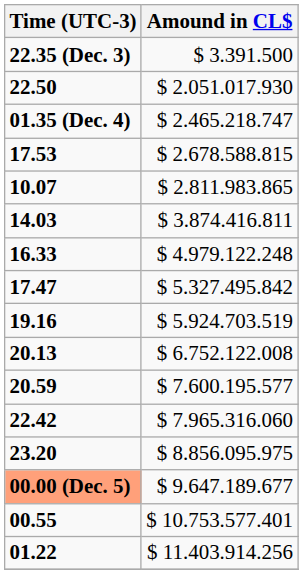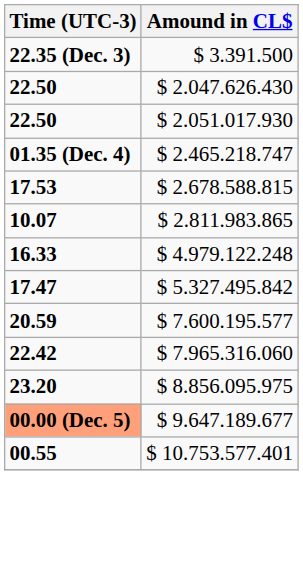 <table class="wikitable">
 <tr>
 <th>Time (UTC-3)</th>
 <th>Amound in <a href='#'>CL$</a></th>
 </tr>
 <tr align=right>
 <td align=left><strong>22.35 (Dec. 3)</strong></td>
 <td>$ 3.391.500</td>
+</tr>
+<tr align=right>
+<td align=left><strong>22.50</strong></td>
+<td>$ 2.047.626.430</td>
 </tr>
 <tr align=right>
 <td align=left><strong>22.50</strong></td>
 <td>$ 2.051.017.930</td>
 </tr>
 <tr align=right>
 <td align=left><strong>01.35 (Dec. 4)</strong></td>
 <td>$ 2.465.218.747</td>
 </tr>
 <tr align=right>
 <td align=left><strong>17.53</strong></td>
 <td>$ 2.678.588.815</td>
 </tr>
 <tr align=right>
 <td align=left><strong>10.07</strong></td>
 <td>$ 2.811.983.865</td>
 </tr>
 <tr align=right>
-<td align=left><strong>14.03</strong></td>
-<td>$ 3.874.416.811</td>
-</tr>
-<tr align=right>
 <td align=left><strong>16.33</strong></td>
 <td>$ 4.979.122.248</td>
 </tr>
 <tr align=right>
 <td align=left><strong>17.47</strong></td>
 <td>$ 5.327.495.842</td>
-</tr>
-<tr align=right>
-<td align=left><strong>19.16</strong></td>
-<td>$ 5.924.703.519</td>
-</tr>
-<tr align=right>
-<td align=left><strong>20.13</strong></td>
-<td>$ 6.752.122.008</td>
 </tr>
 <tr align=right>
 <td align=left><strong>20.59</strong></td>
 <td>$ 7.600.195.577</td>
 </tr>
 <tr align=right>
 <td align=left><strong>22.42</strong></td>
 <td>$ 7.965.316.060</td>
 </tr>
 <tr align=right>
 <td align=left><strong>23.20</strong></td>
 <td>$ 8.856.095.975</td>
 </tr>
 <tr align=right>
 <td align=left style="background: lightsalmon;"><strong>00.00 (Dec. 5)</strong></td>
 <td>$ 9.647.189.677</td>
 </tr>
 <tr align=right>
 <td align=left><strong>00.55</strong></td>
 <td>$ 10.753.577.401</td>
 </tr>
-<tr align=right>
-<td align=left><strong>01.22</strong></td>
-<td>$ 11.403.914.256</td>
-</tr>
 <tr>
 </tr>
 </table>
